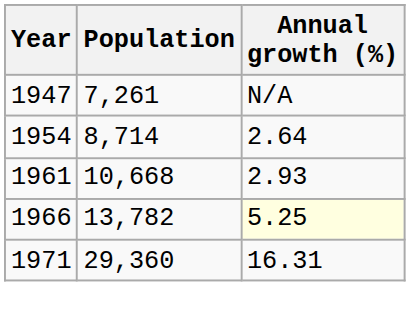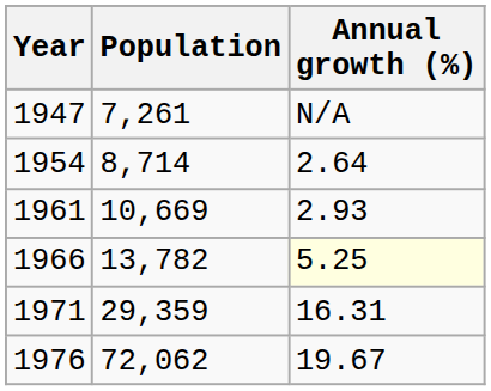 <table class="wikitable">
 <tr>
 <th>Year</th>
 <th>Population</th>
 <th>Annual<br>growth (%)</th>
 </tr>
 <tr>
 <td>1947</td>
 <td>7,261</td>
 <td>N/A</td>
 </tr>
 <tr>
 <td>1954</td>
 <td>8,714</td>
 <td>2.64</td>
 </tr>
 <tr>
 <td>1961</td>
-<td>10,668</td>
+<td>10,669</td>
 <td>2.93</td>
 </tr>
 <tr>
 <td>1966</td>
 <td>13,782</td>
 <td style="background: lightyellow;">5.25</td>
 </tr>
 <tr>
 <td>1971</td>
-<td>29,360</td>
+<td>29,359</td>
 <td>16.31</td>
 </tr>
+<tr>
+<td>1976</td>
+<td>72,062</td>
+<td>19.67</td>
+</tr>
 </table>
